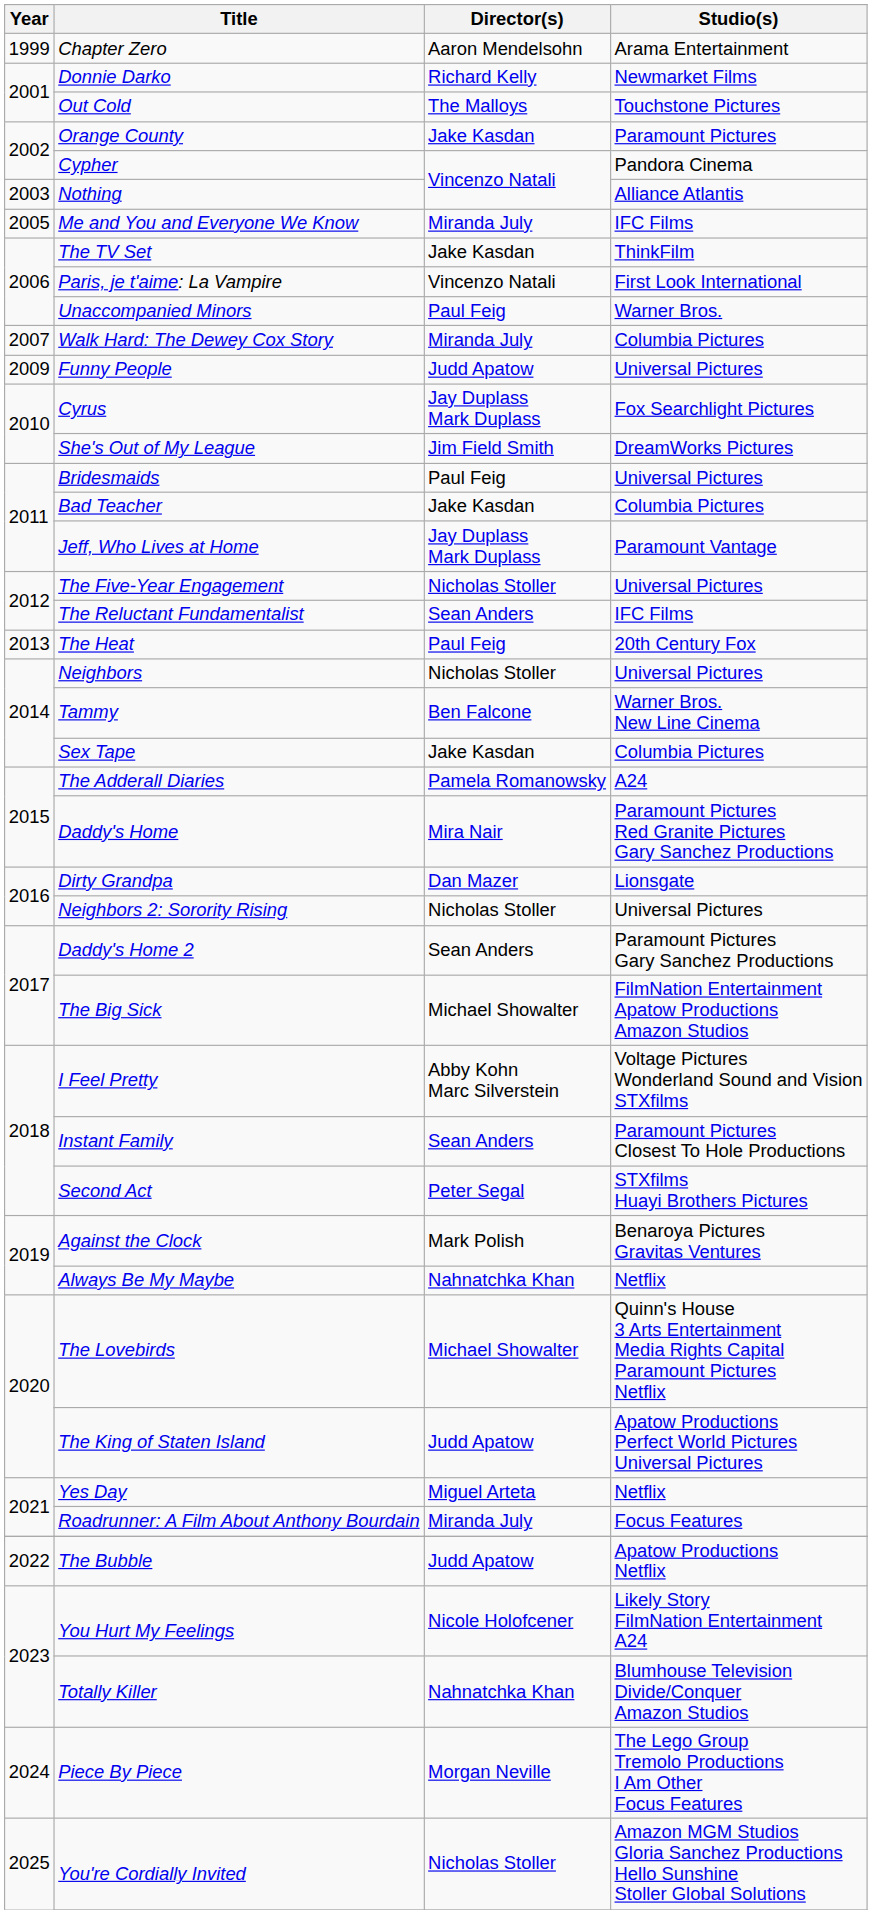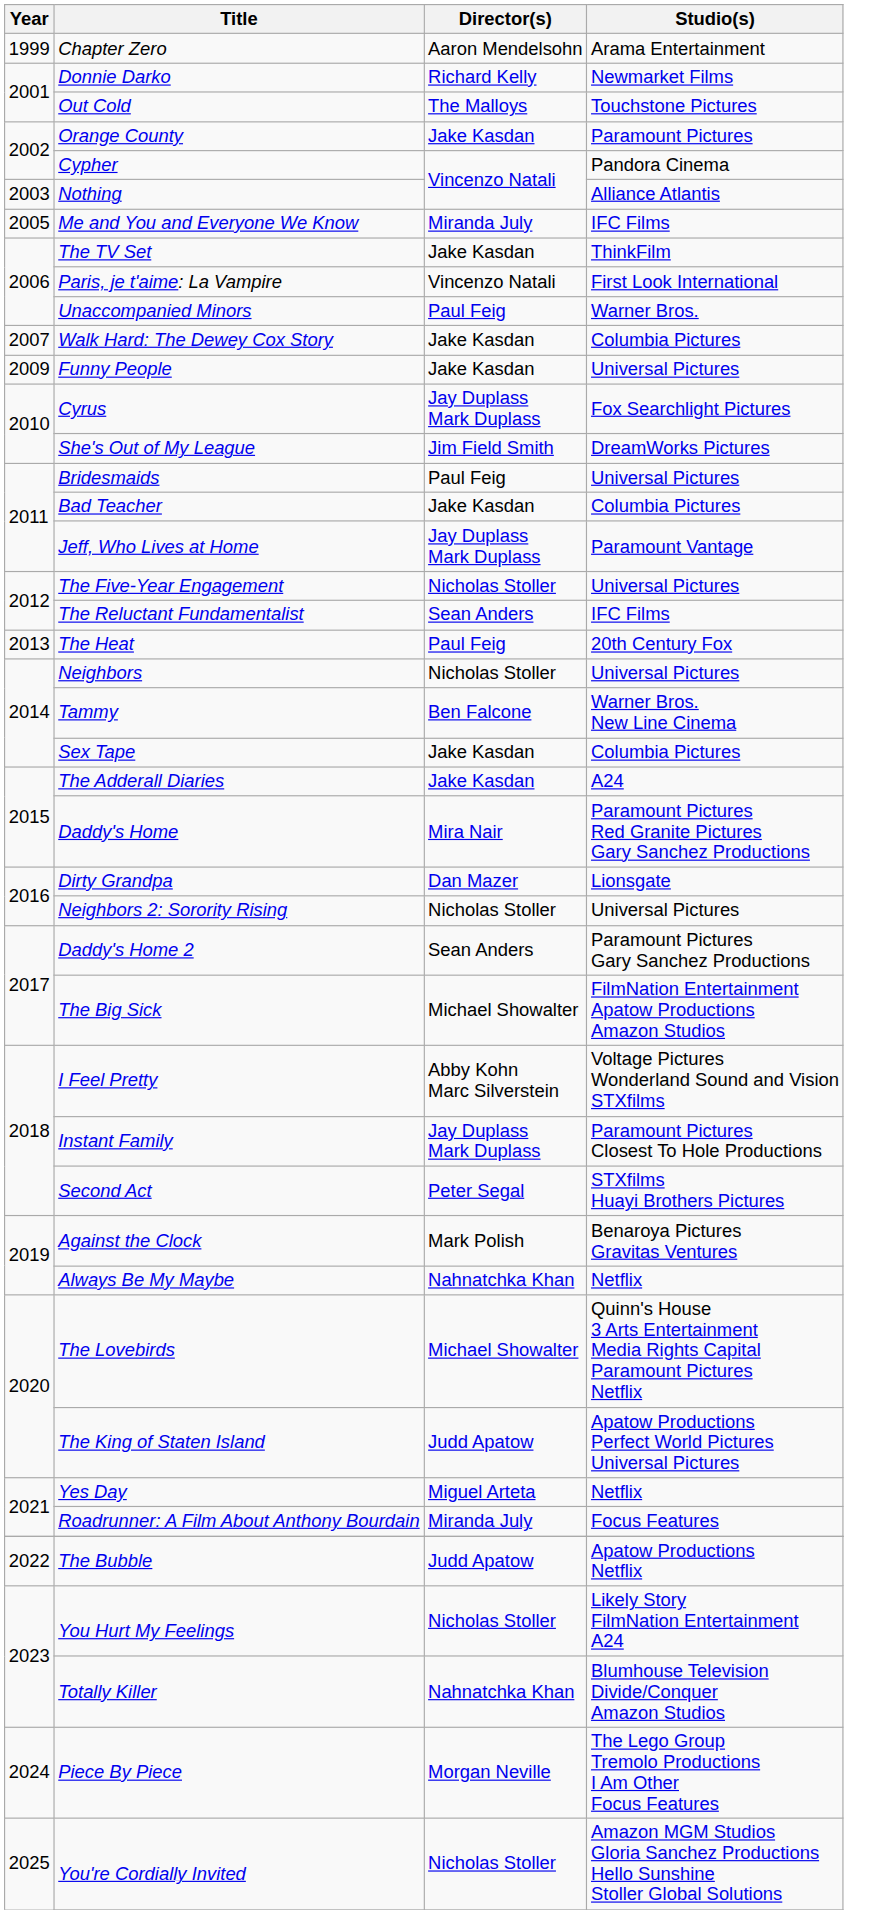 <table class="wikitable sortable">
 <tr>
 <th>Year</th>
 <th>Title</th>
 <th>Director(s)</th>
 <th>Studio(s)</th>
 </tr>
 <tr>
 <td>1999</td>
 <td><em>Chapter Zero</em></td>
 <td>Aaron Mendelsohn</td>
 <td>Arama Entertainment</td>
 </tr>
 <tr>
 <td rowspan="2">2001</td>
 <td><em><a href='#'>Donnie Darko</a></em></td>
 <td><a href='#'>Richard Kelly</a></td>
 <td><a href='#'>Newmarket Films</a></td>
 </tr>
 <tr>
 <td><em><a href='#'>Out Cold</a></em></td>
 <td><a href='#'>The Malloys</a></td>
 <td><a href='#'>Touchstone Pictures</a></td>
 </tr>
 <tr>
 <td rowspan="2">2002</td>
 <td><em><a href='#'>Orange County</a></em></td>
 <td><a href='#'>Jake Kasdan</a></td>
 <td><a href='#'>Paramount Pictures</a></td>
 </tr>
 <tr>
 <td><em><a href='#'>Cypher</a></em></td>
 <td rowspan=2><a href='#'>Vincenzo Natali</a></td>
 <td>Pandora Cinema</td>
 </tr>
 <tr>
 <td>2003</td>
 <td><em><a href='#'>Nothing</a></em></td>
 <td><a href='#'>Alliance Atlantis</a></td>
 </tr>
 <tr>
 <td>2005</td>
 <td><em><a href='#'>Me and You and Everyone We Know</a></em></td>
 <td><a href='#'>Miranda July</a></td>
 <td><a href='#'>IFC Films</a></td>
 </tr>
 <tr>
 <td rowspan="3">2006</td>
 <td><em><a href='#'>The TV Set</a></em></td>
 <td>Jake Kasdan</td>
 <td><a href='#'>ThinkFilm</a></td>
 </tr>
 <tr>
 <td><em><a href='#'>Paris, je t'aime</a>: La Vampire</em></td>
 <td>Vincenzo Natali</td>
 <td><a href='#'>First Look International</a></td>
 </tr>
 <tr>
 <td><em><a href='#'>Unaccompanied Minors</a></em></td>
 <td><a href='#'>Paul Feig</a></td>
 <td><a href='#'>Warner Bros.</a></td>
 </tr>
 <tr>
 <td>2007</td>
 <td><em><a href='#'>Walk Hard: The Dewey Cox Story</a></em></td>
-<td><a href='#'>Miranda July</a></td>
+<td>Jake Kasdan</td>
 <td><a href='#'>Columbia Pictures</a></td>
 </tr>
 <tr>
 <td>2009</td>
 <td><em><a href='#'>Funny People</a></em></td>
-<td><a href='#'>Judd Apatow</a></td>
+<td>Jake Kasdan</td>
 <td><a href='#'>Universal Pictures</a></td>
 </tr>
 <tr>
 <td rowspan="2">2010</td>
 <td><em><a href='#'>Cyrus</a></em></td>
 <td><a href='#'>Jay Duplass</a><br><a href='#'>Mark Duplass</a></td>
 <td><a href='#'>Fox Searchlight Pictures</a></td>
 </tr>
 <tr>
 <td><em><a href='#'>She's Out of My League</a></em></td>
 <td><a href='#'>Jim Field Smith</a></td>
 <td><a href='#'>DreamWorks Pictures</a></td>
 </tr>
 <tr>
 <td rowspan="3">2011</td>
 <td><em><a href='#'>Bridesmaids</a></em></td>
 <td>Paul Feig</td>
 <td><a href='#'>Universal Pictures</a></td>
 </tr>
 <tr>
 <td><em><a href='#'>Bad Teacher</a></em></td>
 <td>Jake Kasdan</td>
 <td><a href='#'>Columbia Pictures</a></td>
 </tr>
 <tr>
 <td><em><a href='#'>Jeff, Who Lives at Home</a></em></td>
 <td><a href='#'>Jay Duplass</a><br><a href='#'>Mark Duplass</a></td>
 <td><a href='#'>Paramount Vantage</a></td>
 </tr>
 <tr>
 <td rowspan="2">2012</td>
 <td><em><a href='#'>The Five-Year Engagement</a></em></td>
 <td><a href='#'>Nicholas Stoller</a></td>
 <td><a href='#'>Universal Pictures</a></td>
 </tr>
 <tr>
 <td><em><a href='#'>The Reluctant Fundamentalist</a></em></td>
 <td><a href='#'>Sean Anders</a></td>
 <td><a href='#'>IFC Films</a></td>
 </tr>
 <tr>
 <td>2013</td>
 <td><em><a href='#'>The Heat</a></em></td>
 <td><a href='#'>Paul Feig</a></td>
 <td><a href='#'>20th Century Fox</a></td>
 </tr>
 <tr>
 <td rowspan="3">2014</td>
 <td><em><a href='#'>Neighbors</a></em></td>
 <td>Nicholas Stoller</td>
 <td><a href='#'>Universal Pictures</a></td>
 </tr>
 <tr>
 <td><em><a href='#'>Tammy</a></em></td>
 <td><a href='#'>Ben Falcone</a></td>
 <td><a href='#'>Warner Bros.</a><br><a href='#'>New Line Cinema</a></td>
 </tr>
 <tr>
 <td><em><a href='#'>Sex Tape</a></em></td>
 <td>Jake Kasdan</td>
 <td><a href='#'>Columbia Pictures</a></td>
 </tr>
 <tr>
 <td rowspan="2">2015</td>
 <td><em><a href='#'>The Adderall Diaries</a></em></td>
-<td><a href='#'>Pamela Romanowsky</a></td>
+<td><a href='#'>Jake Kasdan</a></td>
 <td><a href='#'>A24</a></td>
 </tr>
 <tr>
 <td><em><a href='#'>Daddy's Home</a></em></td>
 <td><a href='#'>Mira Nair</a></td>
 <td><a href='#'>Paramount Pictures</a><br><a href='#'>Red Granite Pictures</a><br><a href='#'>Gary Sanchez Productions</a></td>
 </tr>
 <tr>
 <td rowspan="2">2016</td>
 <td><em><a href='#'>Dirty Grandpa</a></em></td>
 <td><a href='#'>Dan Mazer</a></td>
 <td><a href='#'>Lionsgate</a></td>
 </tr>
 <tr>
 <td><em><a href='#'>Neighbors 2: Sorority Rising</a></em></td>
 <td>Nicholas Stoller</td>
 <td>Universal Pictures</td>
 </tr>
 <tr>
 <td rowspan="2">2017</td>
 <td><em><a href='#'>Daddy's Home 2</a></em></td>
 <td>Sean Anders</td>
 <td>Paramount Pictures<br>Gary Sanchez Productions</td>
 </tr>
 <tr>
 <td><em><a href='#'>The Big Sick</a></em></td>
 <td>Michael Showalter</td>
 <td><a href='#'>FilmNation Entertainment</a><br><a href='#'>Apatow Productions</a><br><a href='#'>Amazon Studios</a></td>
 </tr>
 <tr>
 <td rowspan="3">2018</td>
 <td><em><a href='#'>I Feel Pretty</a></em></td>
 <td>Abby Kohn<br>Marc Silverstein</td>
 <td>Voltage Pictures<br>Wonderland Sound and Vision<br><a href='#'>STXfilms</a></td>
 </tr>
 <tr>
 <td><em><a href='#'>Instant Family</a></em></td>
-<td><a href='#'>Sean Anders</a></td>
+<td><a href='#'>Jay Duplass</a><br><a href='#'>Mark Duplass</a></td>
 <td><a href='#'>Paramount Pictures</a><br>Closest To Hole Productions</td>
 </tr>
 <tr>
 <td><em> <a href='#'>Second Act</a></em></td>
 <td><a href='#'>Peter Segal</a></td>
 <td><a href='#'>STXfilms</a><br><a href='#'>Huayi Brothers Pictures</a></td>
 </tr>
 <tr>
 <td rowspan="2">2019</td>
 <td><em><a href='#'>Against the Clock</a></em></td>
 <td>Mark Polish</td>
 <td>Benaroya Pictures<br><a href='#'>Gravitas Ventures</a></td>
 </tr>
 <tr>
 <td><em><a href='#'>Always Be My Maybe</a></em></td>
 <td><a href='#'>Nahnatchka Khan</a></td>
 <td><a href='#'>Netflix</a></td>
 </tr>
 <tr>
 <td rowspan="2">2020</td>
 <td><em> <a href='#'>The Lovebirds</a></em></td>
 <td><a href='#'>Michael Showalter</a></td>
 <td>Quinn's House<br><a href='#'>3 Arts Entertainment</a><br><a href='#'>Media Rights Capital</a><br><a href='#'>Paramount Pictures</a><br><a href='#'>Netflix</a></td>
 </tr>
 <tr>
 <td><em> <a href='#'>The King of Staten Island</a></em></td>
 <td><a href='#'>Judd Apatow</a></td>
 <td><a href='#'>Apatow Productions</a><br><a href='#'>Perfect World Pictures</a><br><a href='#'>Universal Pictures</a></td>
 </tr>
 <tr>
 <td rowspan="2">2021</td>
 <td><em><a href='#'>Yes Day</a></em></td>
 <td><a href='#'>Miguel Arteta</a></td>
 <td><a href='#'>Netflix</a></td>
 </tr>
 <tr>
 <td><em><a href='#'>Roadrunner: A Film About Anthony Bourdain</a></em></td>
 <td><a href='#'>Miranda July</a></td>
 <td><a href='#'>Focus Features</a></td>
 </tr>
 <tr>
 </tr>
 <tr>
 <td rowspan="1">2022</td>
 <td><em><a href='#'>The Bubble</a></em></td>
 <td><a href='#'>Judd Apatow</a></td>
 <td><a href='#'>Apatow Productions</a><br><a href='#'>Netflix</a></td>
 </tr>
 <tr>
 <td rowspan="2">2023</td>
 <td><br><em><a href='#'>You Hurt My Feelings</a></em></td>
-<td><a href='#'>Nicole Holofcener</a></td>
+<td><a href='#'>Nicholas Stoller</a></td>
 <td><a href='#'>Likely Story</a><br><a href='#'>FilmNation Entertainment</a><br><a href='#'>A24</a></td>
 </tr>
 <tr>
 <td><em><a href='#'>Totally Killer</a></em></td>
 <td><a href='#'>Nahnatchka Khan</a></td>
 <td><a href='#'>Blumhouse Television</a><br><a href='#'>Divide/Conquer</a><br><a href='#'>Amazon Studios</a></td>
 </tr>
 <tr>
 <td rowspan="1">2024</td>
 <td><em><a href='#'>Piece By Piece</a></em></td>
 <td><a href='#'>Morgan Neville</a></td>
 <td><a href='#'>The Lego Group</a><br><a href='#'>Tremolo Productions</a><br><a href='#'>I Am Other</a><br><a href='#'>Focus Features</a></td>
 </tr>
 <tr>
 <td rowspan="2">2025</td>
 <td><br><em><a href='#'>You're Cordially Invited</a></em></td>
 <td><a href='#'>Nicholas Stoller</a></td>
 <td><a href='#'>Amazon MGM Studios</a><br><a href='#'>Gloria Sanchez Productions</a><br><a href='#'>Hello Sunshine</a><br><a href='#'>Stoller Global Solutions</a></td>
 </tr>
 <tr>
 </tr>
 </table>
